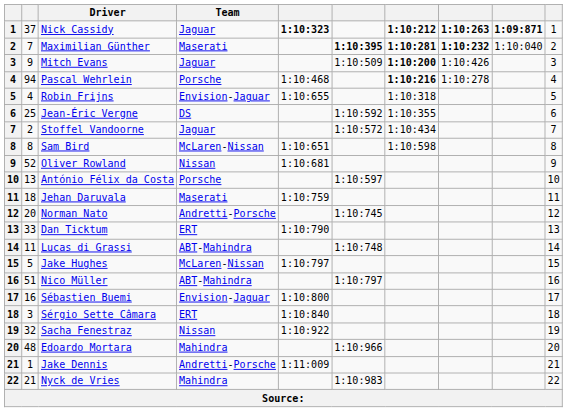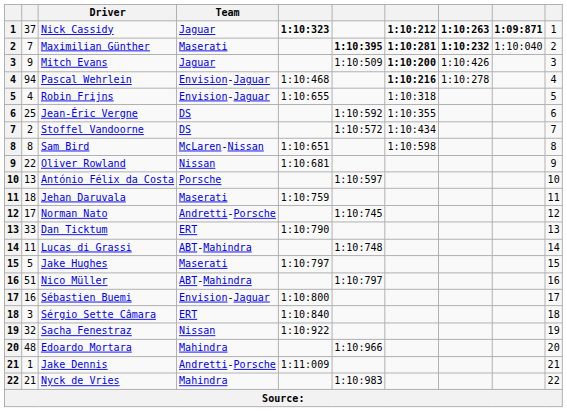 <table class="wikitable sortable" style="font-size: 85%">
 <tr>
 <th scope="col"></th>
 <th scope="col"></th>
 <th scope="col">Driver</th>
 <th scope="col">Team</th>
 <th scope="col"></th>
 <th scope="col"></th>
 <th scope="col"></th>
 <th scope="col"></th>
 <th scope="col"></th>
 <th scope="col"></th>
 </tr>
 <tr>
 <th scope="row">1</th>
 <td align="center">37</td>
 <td data-sort-value=""> <a href='#'>Nick Cassidy</a></td>
 <td><a href='#'>Jaguar</a></td>
 <td><strong>1:10:323</strong></td>
 <td></td>
 <td><strong>1:10:212</strong></td>
 <td><strong>1:10:263</strong></td>
 <td><strong>1:09:871</strong></td>
 <td align="center">1</td>
 </tr>
 <tr>
 <th scope="row">2</th>
 <td align="center">7</td>
 <td data-sort-value=""> <a href='#'>Maximilian Günther</a></td>
 <td><a href='#'>Maserati</a></td>
 <td></td>
 <td><strong>1:10:395</strong></td>
 <td><strong>1:10:281</strong></td>
 <td><strong>1:10:232</strong></td>
 <td>1:10:040</td>
 <td align="center">2</td>
 </tr>
 <tr>
 <th scope="row">3</th>
 <td align="center">9</td>
 <td data-sort-value=""> <a href='#'>Mitch Evans</a></td>
 <td><a href='#'>Jaguar</a></td>
 <td></td>
 <td>1:10:509</td>
 <td><strong>1:10:200</strong></td>
 <td>1:10:426</td>
 <td></td>
 <td align="center">3</td>
 </tr>
 <tr>
 <th scope="row">4</th>
 <td align="center">94</td>
 <td data-sort-value=""> <a href='#'>Pascal Wehrlein</a></td>
-<td><a href='#'>Porsche</a></td>
+<td><a href='#'>Envision</a>-<a href='#'>Jaguar</a></td>
 <td>1:10:468</td>
 <td></td>
 <td><strong>1:10:216</strong></td>
 <td>1:10:278</td>
 <td></td>
 <td align="center">4</td>
 </tr>
 <tr>
 <th scope="row">5</th>
 <td align="center">4</td>
 <td data-sort-value=""> <a href='#'>Robin Frijns</a></td>
 <td><a href='#'>Envision</a>-<a href='#'>Jaguar</a></td>
 <td>1:10:655</td>
 <td></td>
 <td>1:10:318</td>
 <td></td>
 <td></td>
 <td align="center">5</td>
 </tr>
 <tr>
 <th scope="row">6</th>
 <td align="center">25</td>
 <td data-sort-value=""> <a href='#'>Jean-Éric Vergne</a></td>
 <td><a href='#'>DS</a></td>
 <td></td>
 <td>1:10:592</td>
 <td>1:10:355</td>
 <td></td>
 <td></td>
 <td align="center">6</td>
 </tr>
 <tr>
 <th scope="row">7</th>
 <td align="center">2</td>
 <td data-sort-value=""> <a href='#'>Stoffel Vandoorne</a></td>
-<td><a href='#'>Jaguar</a></td>
+<td><a href='#'>DS</a></td>
 <td></td>
 <td>1:10:572</td>
 <td>1:10:434</td>
 <td></td>
 <td></td>
 <td align="center">7</td>
 </tr>
 <tr>
 <th scope="row">8</th>
 <td align="center">8</td>
 <td data-sort-value=""> <a href='#'>Sam Bird</a></td>
 <td><a href='#'>McLaren</a>-<a href='#'>Nissan</a></td>
 <td>1:10:651</td>
 <td></td>
 <td>1:10:598</td>
 <td></td>
 <td></td>
 <td align="center">8</td>
 </tr>
 <tr>
 <th scope="row">9</th>
-<td align="center">52</td>
+<td align="center">22</td>
 <td data-sort-value=""> <a href='#'>Oliver Rowland</a></td>
 <td><a href='#'>Nissan</a></td>
 <td>1:10:681</td>
 <td></td>
 <td></td>
 <td></td>
 <td></td>
 <td align="center">9</td>
 </tr>
 <tr>
 <th scope="row">10</th>
 <td align="center">13</td>
 <td data-sort-value=""> <a href='#'>António Félix da Costa</a></td>
 <td><a href='#'>Porsche</a></td>
 <td></td>
 <td>1:10:597</td>
 <td></td>
 <td></td>
 <td></td>
 <td align="center">10</td>
 </tr>
 <tr>
 <th scope="row">11</th>
 <td align="center">18</td>
 <td data-sort-value=""> <a href='#'>Jehan Daruvala</a></td>
 <td><a href='#'>Maserati</a></td>
 <td>1:10:759</td>
 <td></td>
 <td></td>
 <td></td>
 <td></td>
 <td align="center">11</td>
 </tr>
 <tr>
 <th scope="row">12</th>
-<td align="center">20</td>
+<td align="center">17</td>
 <td data-sort-value=""> <a href='#'>Norman Nato</a></td>
 <td><a href='#'>Andretti</a>-<a href='#'>Porsche</a></td>
 <td></td>
 <td>1:10:745</td>
 <td></td>
 <td></td>
 <td></td>
 <td align="center">12</td>
 </tr>
 <tr>
 <th scope="row">13</th>
 <td align="center">33</td>
 <td data-sort-value=""> <a href='#'>Dan Ticktum</a></td>
 <td><a href='#'>ERT</a></td>
 <td>1:10:790</td>
 <td></td>
 <td></td>
 <td></td>
 <td></td>
 <td align="center">13</td>
 </tr>
 <tr>
 <th scope="row">14</th>
 <td align="center">11</td>
 <td data-sort-value=""> <a href='#'>Lucas di Grassi</a></td>
 <td><a href='#'>ABT</a>-<a href='#'>Mahindra</a></td>
 <td></td>
 <td>1:10:748</td>
 <td></td>
 <td></td>
 <td></td>
 <td align="center">14</td>
 </tr>
 <tr>
 <th scope="row">15</th>
 <td align="center">5</td>
 <td data-sort-value=""> <a href='#'>Jake Hughes</a></td>
-<td><a href='#'>McLaren</a>-<a href='#'>Nissan</a></td>
+<td><a href='#'>Maserati</a></td>
 <td>1:10:797</td>
 <td></td>
 <td></td>
 <td></td>
 <td></td>
 <td align="center">15</td>
 </tr>
 <tr>
 <th scope="row">16</th>
 <td align="center">51</td>
 <td data-sort-value=""> <a href='#'>Nico Müller</a></td>
 <td><a href='#'>ABT</a>-<a href='#'>Mahindra</a></td>
 <td></td>
 <td>1:10:797</td>
 <td></td>
 <td></td>
 <td></td>
 <td align="center">16</td>
 </tr>
 <tr>
 <th scope="row">17</th>
 <td align="center">16</td>
 <td data-sort-value=""> <a href='#'>Sébastien Buemi</a></td>
 <td><a href='#'>Envision</a>-<a href='#'>Jaguar</a></td>
 <td>1:10:800</td>
 <td></td>
 <td></td>
 <td></td>
 <td></td>
 <td align="center">17</td>
 </tr>
 <tr>
 <th scope="row">18</th>
 <td align="center">3</td>
 <td data-sort-value=""> <a href='#'>Sérgio Sette Câmara</a></td>
 <td><a href='#'>ERT</a></td>
 <td>1:10:840</td>
 <td></td>
 <td></td>
 <td></td>
 <td></td>
 <td align="center">18</td>
 </tr>
 <tr>
 <th scope="row">19</th>
 <td align="center">32</td>
 <td data-sort-value=""> <a href='#'>Sacha Fenestraz</a></td>
 <td><a href='#'>Nissan</a></td>
 <td>1:10:922</td>
 <td></td>
 <td></td>
 <td></td>
 <td></td>
 <td align="center">19</td>
 </tr>
 <tr>
 <th scope="row">20</th>
 <td align="center">48</td>
 <td data-sort-value=""> <a href='#'>Edoardo Mortara</a></td>
 <td><a href='#'>Mahindra</a></td>
 <td></td>
 <td>1:10:966</td>
 <td></td>
 <td></td>
 <td></td>
 <td align="center">20</td>
 </tr>
 <tr>
 <th scope="row">21</th>
 <td align="center">1</td>
 <td data-sort-value=""> <a href='#'>Jake Dennis</a></td>
 <td><a href='#'>Andretti</a>-<a href='#'>Porsche</a></td>
 <td>1:11:009</td>
 <td></td>
 <td></td>
 <td></td>
 <td></td>
 <td align="center">21</td>
 </tr>
 <tr>
 <th scope="row">22</th>
 <td align="center">21</td>
 <td data-sort-value=""> <a href='#'>Nyck de Vries</a></td>
 <td><a href='#'>Mahindra</a></td>
 <td></td>
 <td>1:10:983</td>
 <td></td>
 <td></td>
 <td></td>
 <td align="center">22</td>
 </tr>
 <tr>
 <th colspan="10">Source:</th>
 </tr>
 </table>
